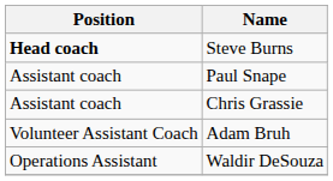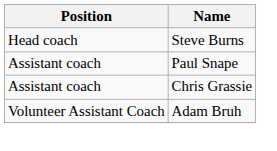 <table class="wikitable">
 <tr>
 <th>Position</th>
 <th>Name</th>
 </tr>
 <tr>
-<td><strong>Head coach</strong></td>
+<td>Head coach</td>
 <td>Steve Burns</td>
 </tr>
 <tr>
 <td>Assistant coach</td>
 <td>Paul Snape</td>
 </tr>
 <tr>
 <td>Assistant coach</td>
 <td>Chris Grassie</td>
 </tr>
 <tr>
 <td>Volunteer Assistant Coach</td>
 <td>Adam Bruh</td>
 </tr>
 <tr>
-<td>Operations Assistant</td>
-<td>Waldir DeSouza</td>
-</tr>
-<tr>
 </tr>
 </table>
